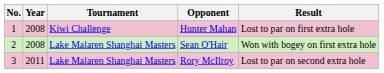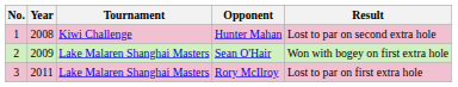 <table class="wikitable" style="font-size:95%;">
 <tr>
 <th>No.</th>
 <th>Year</th>
 <th>Tournament</th>
 <th>Opponent</th>
 <th>Result</th>
 </tr>
 <tr style="background:#F2C1D1;">
 <td align=center>1</td>
 <td>2008</td>
 <td><a href='#'>Kiwi Challenge</a></td>
 <td> <a href='#'>Hunter Mahan</a></td>
-<td>Lost to par on first extra hole</td>
+<td>Lost to par on second extra hole</td>
 </tr>
 <tr style="background:#D0F0C0;">
 <td align=center>2</td>
-<td>2008</td>
+<td>2009</td>
 <td><a href='#'>Lake Malaren Shanghai Masters</a></td>
 <td> <a href='#'>Sean O'Hair</a></td>
 <td>Won with bogey on first extra hole</td>
 </tr>
 <tr style="background:#F2C1D1;">
 <td align=center>3</td>
 <td>2011</td>
 <td><a href='#'>Lake Malaren Shanghai Masters</a></td>
 <td> <a href='#'>Rory McIlroy</a></td>
-<td>Lost to par on second extra hole</td>
+<td>Lost to par on first extra hole</td>
 </tr>
 </table>
